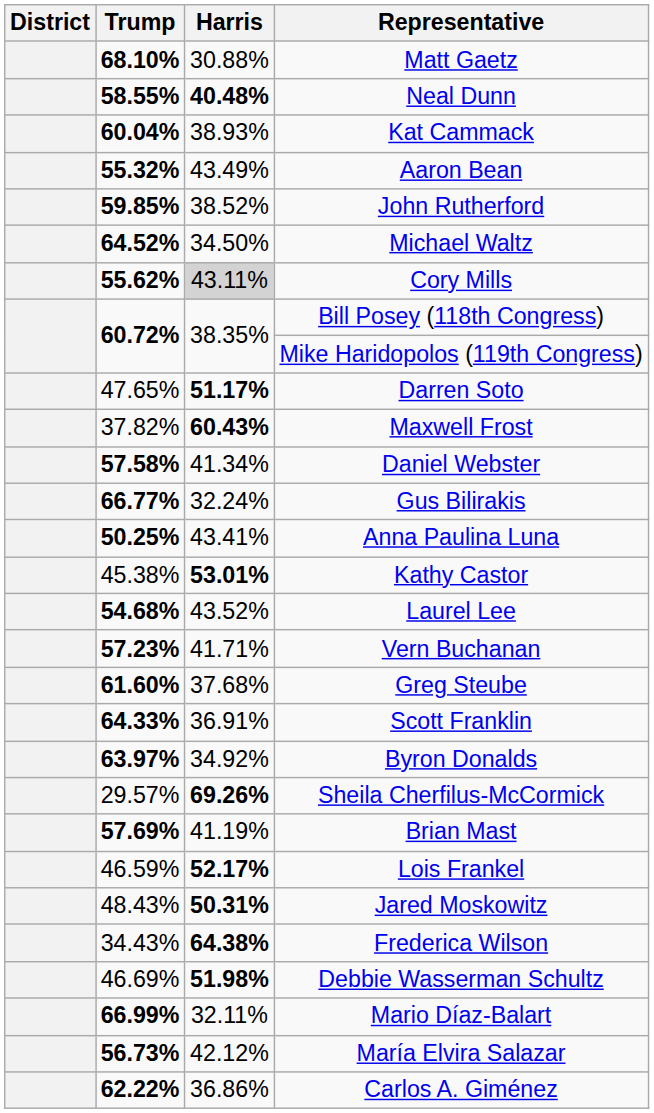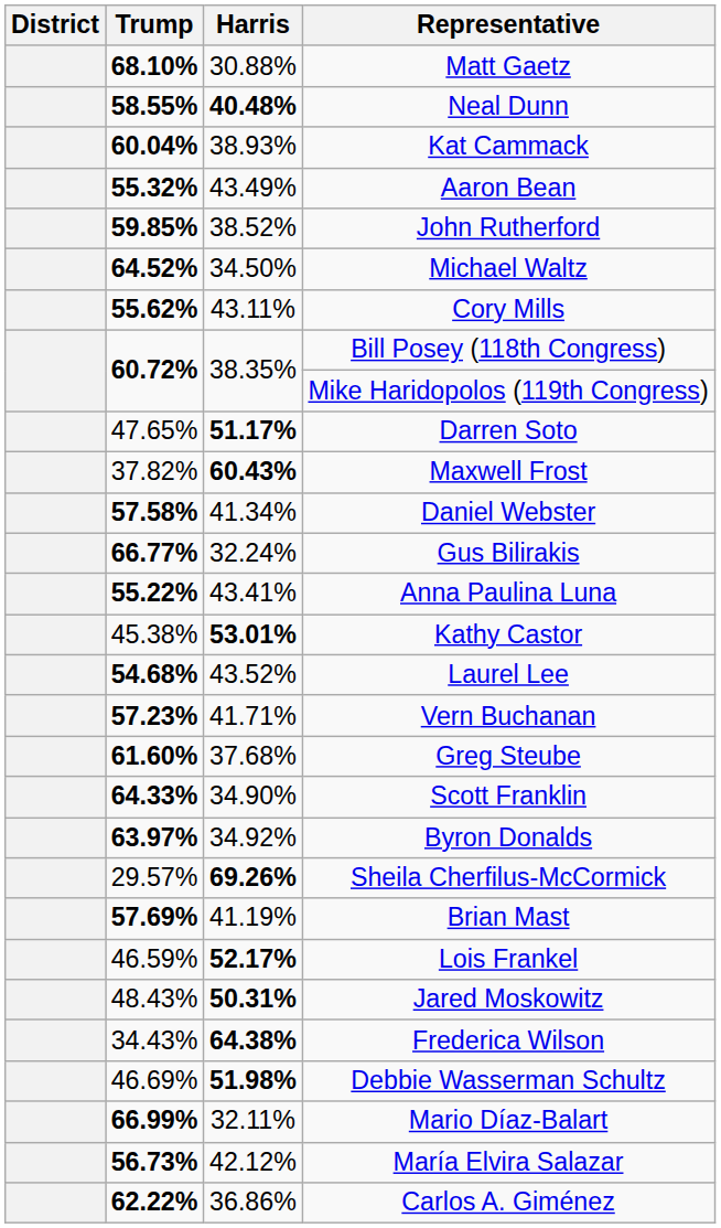 <table class="wikitable">
 <tr>
 <th>District</th>
 <th>Trump</th>
 <th>Harris</th>
 <th>Representative</th>
 </tr>
 <tr align="center">
 <th></th>
 <td><strong>68.10%</strong></td>
 <td>30.88%</td>
 <td><a href='#'>Matt Gaetz</a></td>
 </tr>
 <tr align="center">
 <th></th>
 <td><strong>58.55%</strong></td>
 <td><strong>40.48%</strong></td>
 <td><a href='#'>Neal Dunn</a></td>
 </tr>
 <tr align="center">
 <th></th>
 <td><strong>60.04%</strong></td>
 <td>38.93%</td>
 <td><a href='#'>Kat Cammack</a></td>
 </tr>
 <tr align="center">
 <th></th>
 <td><strong>55.32%</strong></td>
 <td>43.49%</td>
 <td><a href='#'>Aaron Bean</a></td>
 </tr>
 <tr align="center">
 <th></th>
 <td><strong>59.85%</strong></td>
 <td>38.52%</td>
 <td><a href='#'>John Rutherford</a></td>
 </tr>
 <tr align="center">
 <th></th>
 <td><strong>64.52%</strong></td>
 <td>34.50%</td>
 <td><a href='#'>Michael Waltz</a></td>
 </tr>
 <tr align="center">
 <th></th>
 <td><strong>55.62%</strong></td>
-<td style="background: lightgrey;">43.11%</td>
+<td>43.11%</td>
 <td><a href='#'>Cory Mills</a></td>
 </tr>
 <tr align="center">
 <th rowspan="2" ></th>
 <td rowspan="2"><strong>60.72%</strong></td>
 <td rowspan="2">38.35%</td>
 <td><a href='#'>Bill Posey</a> (<a href='#'>118th Congress</a>)</td>
 </tr>
 <tr align="center">
 <td><a href='#'>Mike Haridopolos</a> (<a href='#'>119th Congress</a>)</td>
 </tr>
 <tr align="center">
 <th></th>
 <td>47.65%</td>
 <td><strong>51.17%</strong></td>
 <td><a href='#'>Darren Soto</a></td>
 </tr>
 <tr align="center">
 <th></th>
 <td>37.82%</td>
 <td><strong>60.43%</strong></td>
 <td><a href='#'>Maxwell Frost</a></td>
 </tr>
 <tr align="center">
 <th></th>
 <td><strong>57.58%</strong></td>
 <td>41.34%</td>
 <td><a href='#'>Daniel Webster</a></td>
 </tr>
 <tr align="center">
 <th></th>
 <td><strong>66.77%</strong></td>
 <td>32.24%</td>
 <td><a href='#'>Gus Bilirakis</a></td>
 </tr>
 <tr align="center">
 <th></th>
-<td><strong>50.25%</strong></td>
+<td><strong>55.22%</strong></td>
 <td>43.41%</td>
 <td><a href='#'>Anna Paulina Luna</a></td>
 </tr>
 <tr align="center">
 <th></th>
 <td>45.38%</td>
 <td><strong>53.01%</strong></td>
 <td><a href='#'>Kathy Castor</a></td>
 </tr>
 <tr align="center">
 <th></th>
 <td><strong>54.68%</strong></td>
 <td>43.52%</td>
 <td><a href='#'>Laurel Lee</a></td>
 </tr>
 <tr align="center">
 <th></th>
 <td><strong>57.23%</strong></td>
 <td>41.71%</td>
 <td><a href='#'>Vern Buchanan</a></td>
 </tr>
 <tr align="center">
 <th></th>
 <td><strong>61.60%</strong></td>
 <td>37.68%</td>
 <td><a href='#'>Greg Steube</a></td>
 </tr>
 <tr align="center">
 <th></th>
 <td><strong>64.33%</strong></td>
-<td>36.91%</td>
+<td>34.90%</td>
 <td><a href='#'>Scott Franklin</a></td>
 </tr>
 <tr align="center">
 <th></th>
 <td><strong>63.97%</strong></td>
 <td>34.92%</td>
 <td><a href='#'>Byron Donalds</a></td>
 </tr>
 <tr align="center">
 <th></th>
 <td>29.57%</td>
 <td><strong>69.26%</strong></td>
 <td><a href='#'>Sheila Cherfilus-McCormick</a></td>
 </tr>
 <tr align="center">
 <th></th>
 <td><strong>57.69%</strong></td>
 <td>41.19%</td>
 <td><a href='#'>Brian Mast</a></td>
 </tr>
 <tr align="center">
 <th></th>
 <td>46.59%</td>
 <td><strong>52.17%</strong></td>
 <td><a href='#'>Lois Frankel</a></td>
 </tr>
 <tr align="center">
 <th></th>
 <td>48.43%</td>
 <td><strong>50.31%</strong></td>
 <td><a href='#'>Jared Moskowitz</a></td>
 </tr>
 <tr align="center">
 <th></th>
 <td>34.43%</td>
 <td><strong>64.38%</strong></td>
 <td><a href='#'>Frederica Wilson</a></td>
 </tr>
 <tr align="center">
 <th></th>
 <td>46.69%</td>
 <td><strong>51.98%</strong></td>
 <td><a href='#'>Debbie Wasserman Schultz</a></td>
 </tr>
 <tr align="center">
 <th></th>
 <td><strong>66.99%</strong></td>
 <td>32.11%</td>
 <td><a href='#'>Mario Díaz-Balart</a></td>
 </tr>
 <tr align="center">
 <th></th>
 <td><strong>56.73%</strong></td>
 <td>42.12%</td>
 <td><a href='#'>María Elvira Salazar</a></td>
 </tr>
 <tr align="center">
 <th></th>
 <td><strong>62.22%</strong></td>
 <td>36.86%</td>
 <td><a href='#'>Carlos A. Giménez</a></td>
 </tr>
 </table>
